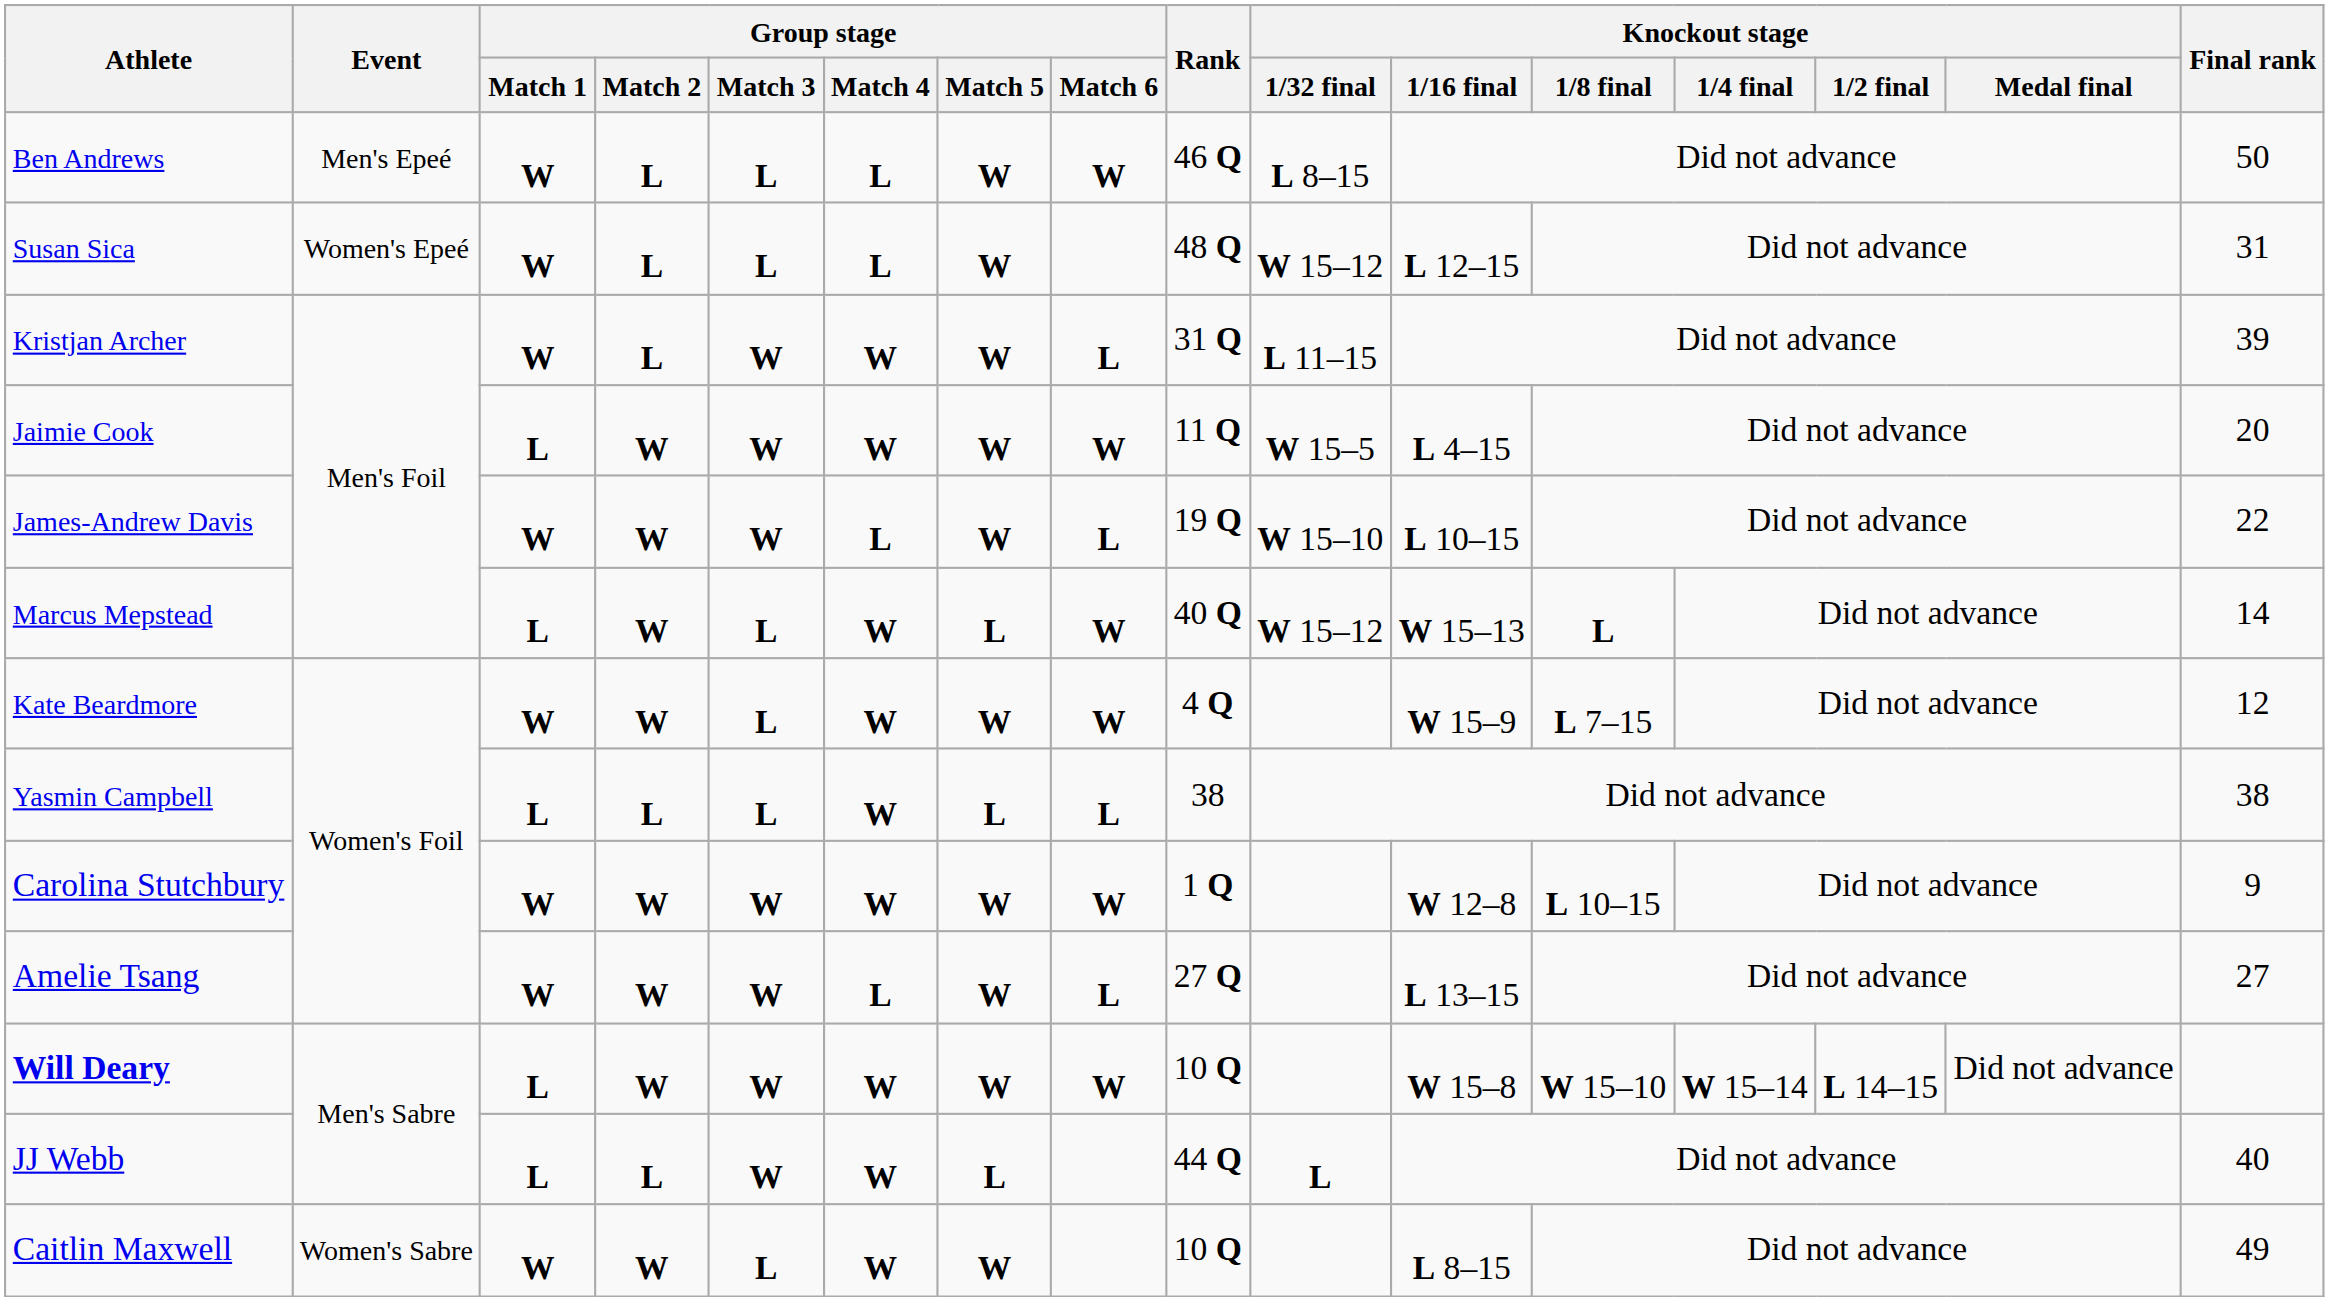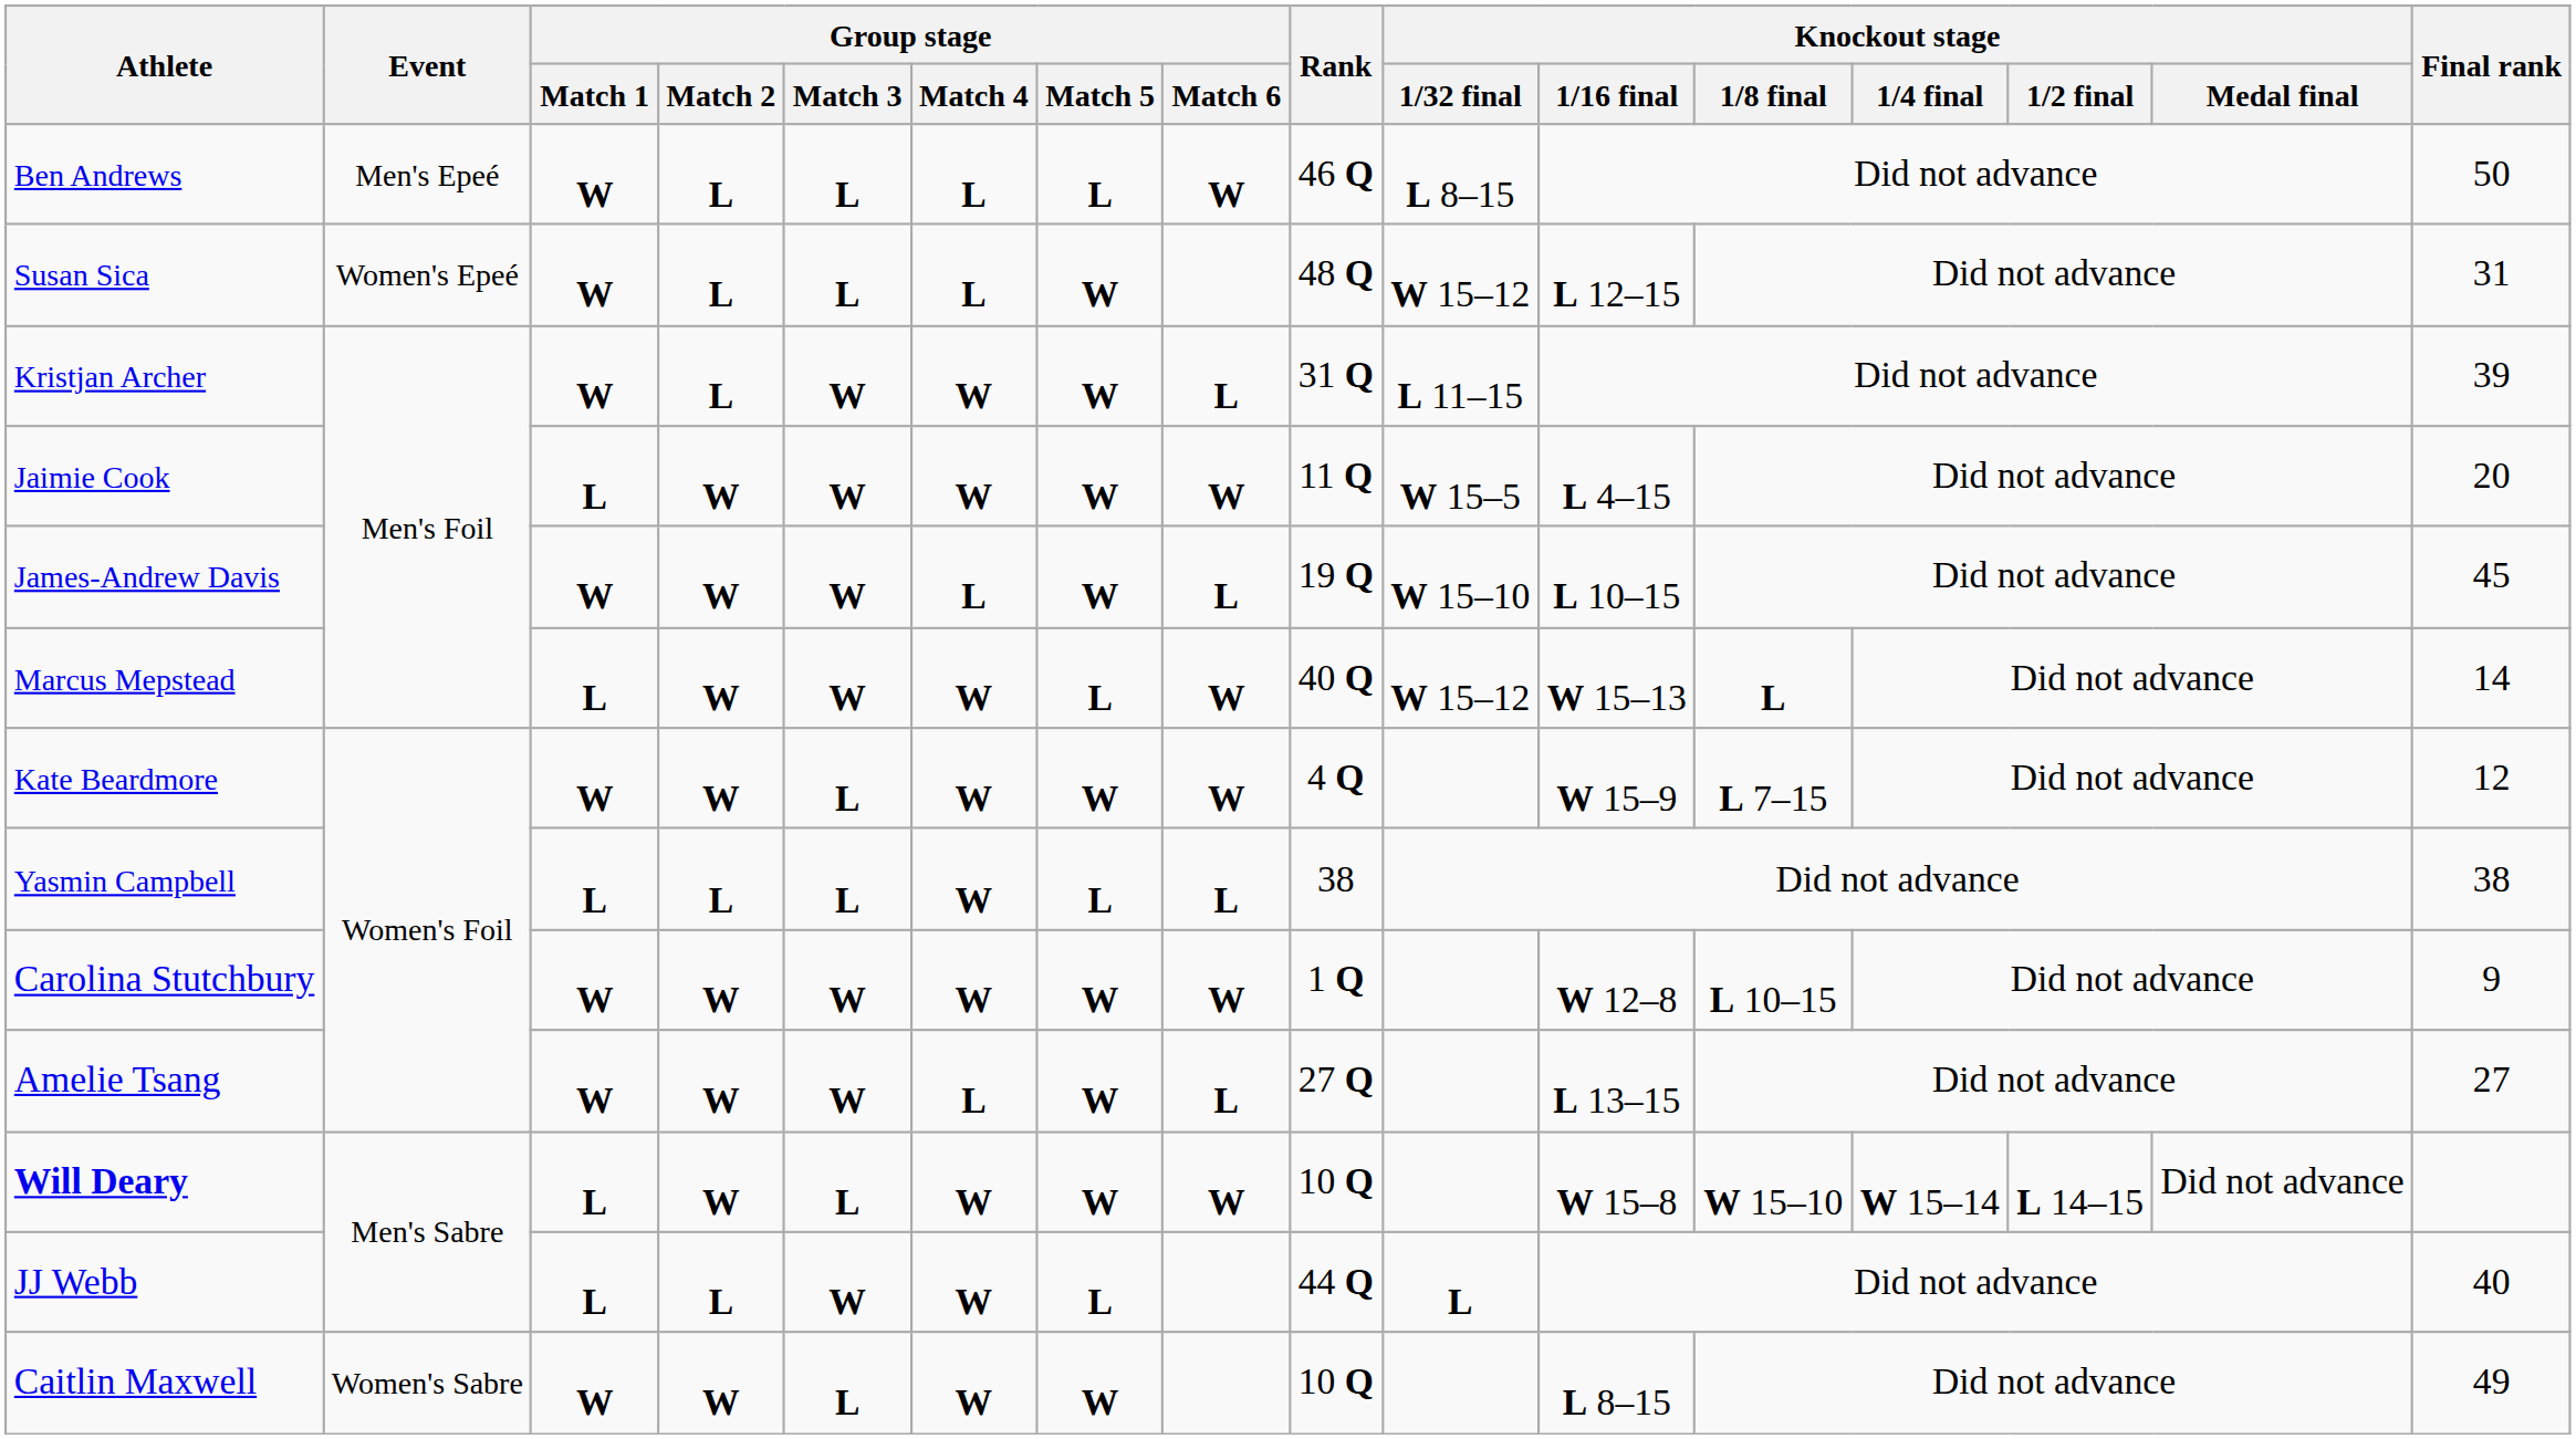 <table class="wikitable sortable">
 <tr>
 <th rowspan="2"><small>Athlete</small></th>
 <th rowspan="2"><small>Event</small></th>
 <th colspan="6"><small>Group stage</small></th>
 <th rowspan="2"><small>Rank</small></th>
 <th colspan="6"><small>Knockout stage</small></th>
 <th rowspan="2"><small>Final rank</small></th>
 </tr>
 <tr>
 <th><small>Match 1</small></th>
 <th><small>Match 2</small></th>
 <th><small>Match 3</small></th>
 <th><small>Match 4</small></th>
 <th><small>Match 5</small></th>
 <th><small>Match 6</small></th>
 <th><small>1/32 final</small></th>
 <th><small>1/16 final</small></th>
 <th><small>1/8 final</small></th>
 <th><small>1/4 final</small></th>
 <th><small>1/2 final</small></th>
 <th><small>Medal final</small></th>
 </tr>
 <tr align=center>
 <td align=left><a href='#'><small>Ben Andrews</small></a></td>
 <td><small>Men's Epeé</small></td>
 <td><br><strong>W</strong></td>
 <td><br><strong>L</strong></td>
 <td><br><strong>L</strong></td>
 <td><br><strong>L</strong></td>
-<td><br><strong>W</strong></td>
+<td><br><strong>L</strong></td>
 <td><br><strong>W</strong></td>
 <td>46 <strong>Q</strong></td>
 <td><br><strong>L</strong> 8–15</td>
 <td colspan=5>Did not advance</td>
 <td>50</td>
 </tr>
 <tr align=center>
 <td align= left><a href='#'><small>Susan Sica</small></a></td>
 <td><small>Women's Epeé</small></td>
 <td><br><strong>W</strong></td>
 <td><br><strong>L</strong></td>
 <td><br><strong>L</strong></td>
 <td><br><strong>L</strong></td>
 <td><br><strong>W</strong></td>
 <td></td>
 <td>48 <strong>Q</strong></td>
 <td><br><strong>W</strong> 15–12</td>
 <td><br><strong>L</strong> 12–15</td>
 <td colspan=4>Did not advance</td>
 <td>31</td>
 </tr>
 <tr align=center>
 <td align=left><a href='#'><small>Kristjan Archer</small></a></td>
 <td rowspan="4"><small>Men's Foil</small></td>
 <td><br><strong>W</strong></td>
 <td><br><strong>L</strong></td>
 <td><br><strong>W</strong></td>
 <td><br><strong>W</strong></td>
 <td><br><strong>W</strong></td>
 <td><br><strong>L</strong></td>
 <td>31 <strong>Q</strong></td>
 <td><br><strong>L</strong> 11–15</td>
 <td colspan=5>Did not advance</td>
 <td>39</td>
 </tr>
 <tr align=center>
 <td align=left><a href='#'><small>Jaimie Cook</small></a></td>
 <td><br><strong>L</strong></td>
 <td><br><strong>W</strong></td>
 <td><br><strong>W</strong></td>
 <td><br><strong>W</strong></td>
 <td><br><strong>W</strong></td>
 <td><br><strong>W</strong></td>
 <td>11 <strong>Q</strong></td>
 <td><br><strong>W</strong> 15–5</td>
 <td><br><strong>L</strong> 4–15</td>
 <td colspan=4>Did not advance</td>
 <td>20</td>
 </tr>
 <tr align=center>
 <td align=left><a href='#'><small>James-Andrew Davis</small></a></td>
 <td><br><strong>W</strong></td>
 <td><br><strong>W</strong></td>
 <td><br><strong>W</strong></td>
 <td><br><strong>L</strong></td>
 <td><br><strong>W</strong></td>
 <td><br><strong>L</strong></td>
 <td>19 <strong>Q</strong></td>
 <td><br><strong>W</strong> 15–10</td>
 <td><br><strong>L</strong> 10–15</td>
 <td colspan=4>Did not advance</td>
-<td>22</td>
+<td>45</td>
 </tr>
 <tr align=center>
 <td align=left><a href='#'><small>Marcus Mepstead</small></a></td>
 <td><br><strong>L</strong></td>
 <td><br><strong>W</strong></td>
-<td><br><strong>L</strong></td>
+<td><br><strong>W</strong></td>
 <td><br><strong>W</strong></td>
 <td><br><strong>L</strong></td>
 <td><br><strong>W</strong></td>
 <td>40 <strong>Q</strong></td>
 <td><br><strong>W</strong> 15–12</td>
 <td><br><strong>W</strong> 15–13</td>
 <td><br><strong>L</strong> </td>
 <td colspan=3>Did not advance</td>
 <td>14</td>
 </tr>
 <tr align=center>
 <td align=left><a href='#'><small>Kate Beardmore</small></a></td>
 <td rowspan="4"><small>Women's Foil</small></td>
 <td><br><strong>W</strong></td>
 <td><br><strong>W</strong></td>
 <td><br><strong>L</strong></td>
 <td><br><strong>W</strong></td>
 <td><br><strong>W</strong></td>
 <td><br><strong>W</strong></td>
 <td>4 <strong>Q</strong></td>
 <td></td>
 <td><br><strong>W</strong> 15–9</td>
 <td align=center><br><strong>L</strong> 7–15</td>
 <td colspan=3>Did not advance</td>
 <td>12</td>
 </tr>
 <tr align=center>
 <td align=left><a href='#'><small>Yasmin Campbell</small></a></td>
 <td><br><strong>L</strong></td>
 <td><br><strong>L</strong></td>
 <td><br><strong>L</strong></td>
 <td><br><strong>W</strong></td>
 <td><br><strong>L</strong></td>
 <td><br><strong>L</strong></td>
 <td>38</td>
 <td colspan=6>Did not advance</td>
 <td>38</td>
 </tr>
 <tr align=center>
 <td align=left><a href='#'>Carolina Stutchbury</a></td>
 <td><br><strong>W</strong></td>
 <td><br><strong>W</strong></td>
 <td><br><strong>W</strong></td>
 <td><br><strong>W</strong></td>
 <td><br><strong>W</strong></td>
 <td><br><strong>W</strong></td>
 <td>1 <strong>Q</strong></td>
 <td></td>
 <td><br><strong>W</strong> 12–8</td>
 <td><br><strong>L</strong> 10–15</td>
 <td colspan=3>Did not advance</td>
 <td>9</td>
 </tr>
 <tr align=center>
 <td align= left><a href='#'>Amelie Tsang</a></td>
 <td><br><strong>W</strong></td>
 <td><br><strong>W</strong></td>
 <td><br><strong>W</strong></td>
 <td><br><strong>L</strong></td>
 <td><br><strong>W</strong></td>
 <td><br><strong>L</strong></td>
 <td>27 <strong>Q</strong></td>
 <td></td>
 <td><br><strong>L</strong> 13–15</td>
 <td colspan=4>Did not advance</td>
 <td>27</td>
 </tr>
 <tr align=center>
 <td align= left><strong><a href='#'>Will Deary</a></strong></td>
 <td rowspan="2"><small>Men's Sabre</small></td>
 <td><br><strong>L</strong></td>
 <td><br><strong>W</strong></td>
-<td><br><strong>W</strong></td>
+<td><br><strong>L</strong></td>
 <td><br><strong>W</strong></td>
 <td><br><strong>W</strong></td>
 <td><br><strong>W</strong></td>
 <td>10 <strong>Q</strong></td>
 <td></td>
 <td><br><strong>W</strong> 15–8</td>
 <td><br><strong>W</strong> 15–10</td>
 <td><br><strong>W</strong> 15–14</td>
 <td><br><strong>L</strong> 14–15</td>
 <td>Did not advance</td>
 <td></td>
 </tr>
 <tr align=center>
 <td align=left><a href='#'>JJ Webb</a></td>
 <td><br><strong>L</strong></td>
 <td><br><strong>L</strong></td>
 <td><br><strong>W</strong></td>
 <td><br><strong>W</strong></td>
 <td><br><strong>L</strong></td>
 <td></td>
 <td>44 <strong>Q</strong></td>
 <td><br><strong>L</strong> </td>
 <td colspan=5>Did not advance</td>
 <td>40</td>
 </tr>
 <tr align=center>
 <td align=left><a href='#'>Caitlin Maxwell</a></td>
 <td><small>Women's Sabre</small></td>
 <td><br><strong>W</strong></td>
 <td><br><strong>W</strong></td>
 <td><br><strong>L</strong></td>
 <td><br><strong>W</strong></td>
 <td><br><strong>W</strong></td>
 <td></td>
 <td>10 <strong>Q</strong></td>
 <td></td>
 <td><br><strong>L</strong> 8–15</td>
 <td colspan=4>Did not advance</td>
 <td>49</td>
 </tr>
 </table>
